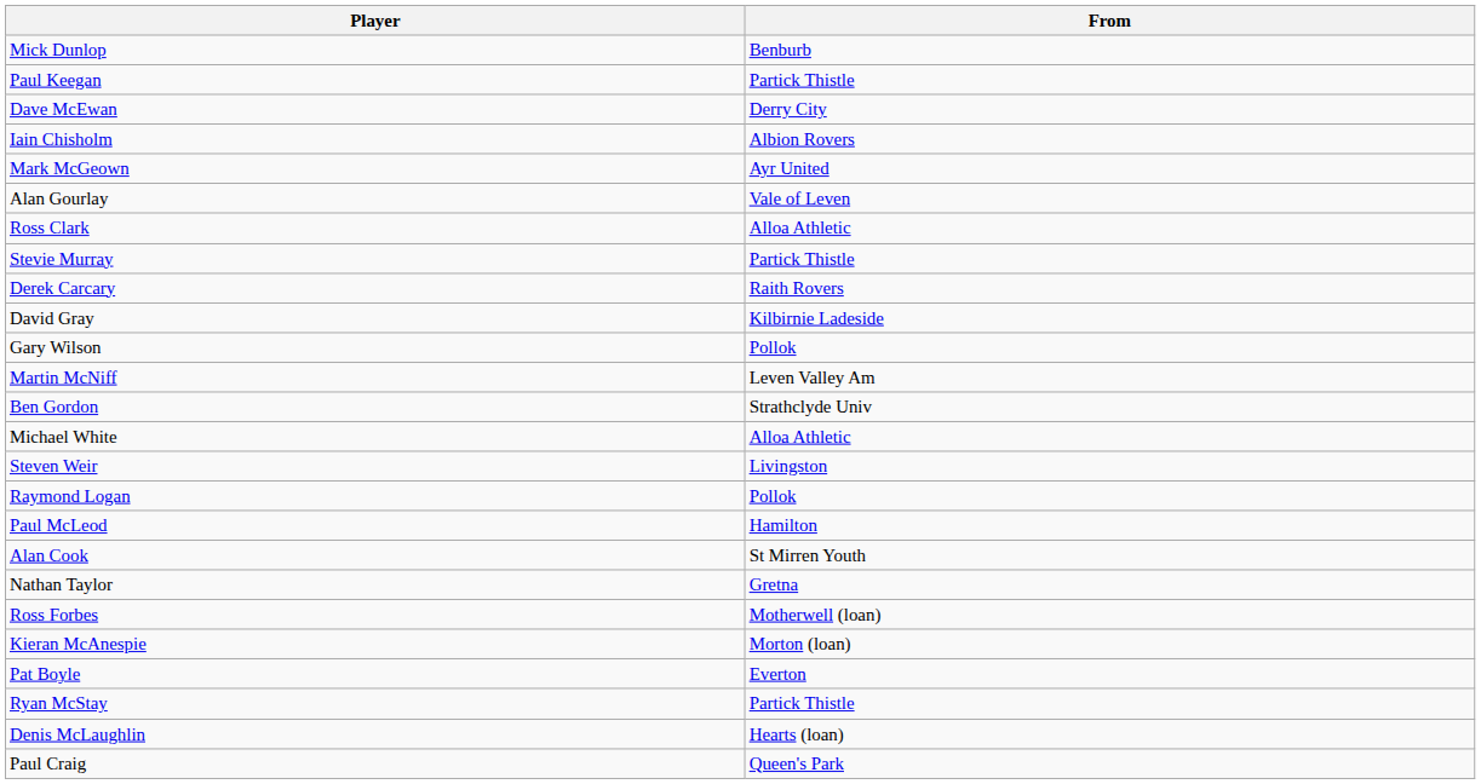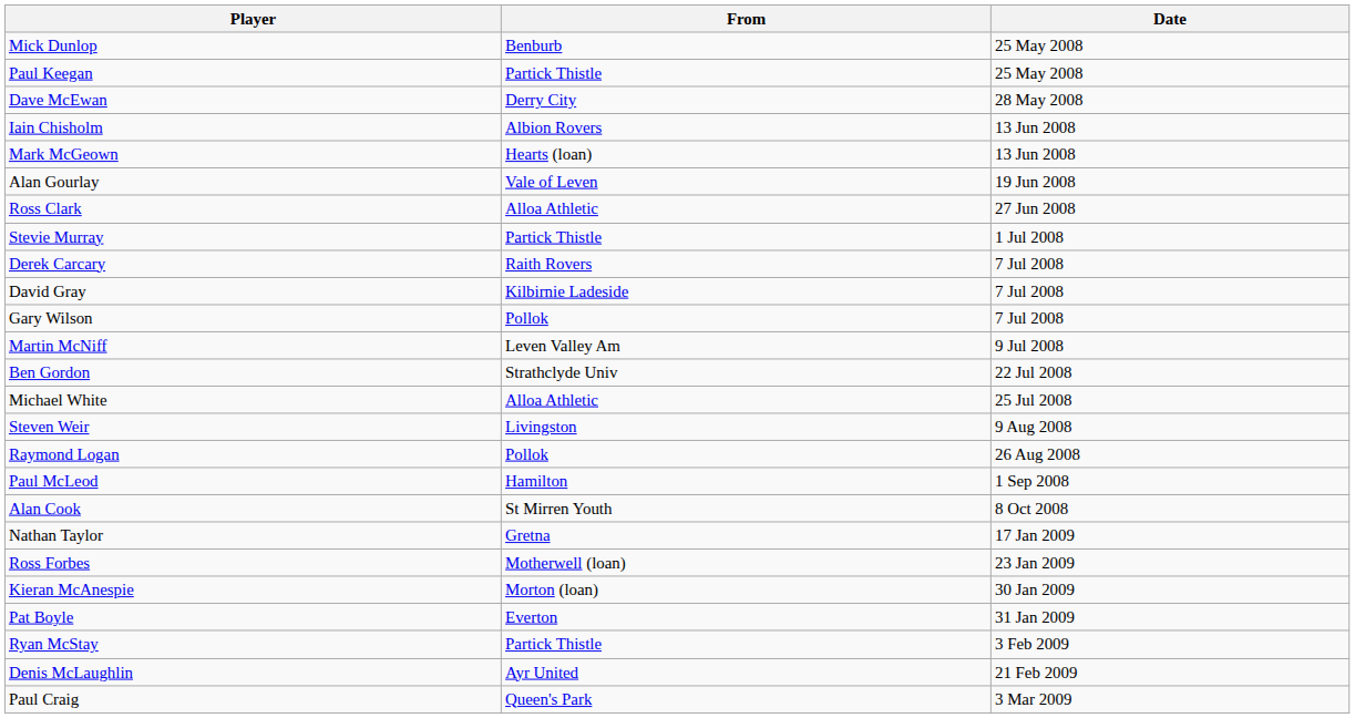 <table class="wikitable" style="text-align:center; font-size:95%;width:98%; text-align:left">
 <tr>
 <th>Player</th>
 <th>From</th>
+<th>Date</th>
 </tr>
 <tr>
 <td> <a href='#'>Mick Dunlop</a></td>
 <td> <a href='#'>Benburb</a></td>
+<td>25 May 2008</td>
 </tr>
 <tr>
 <td> <a href='#'>Paul Keegan</a></td>
 <td> <a href='#'>Partick Thistle</a></td>
+<td>25 May 2008</td>
 </tr>
 <tr>
 <td> <a href='#'>Dave McEwan</a></td>
 <td> <a href='#'>Derry City</a></td>
+<td>28 May 2008</td>
 </tr>
 <tr>
 <td> <a href='#'>Iain Chisholm</a></td>
 <td> <a href='#'>Albion Rovers</a></td>
+<td>13 Jun 2008</td>
 </tr>
 <tr>
 <td> <a href='#'>Mark McGeown</a></td>
-<td> <a href='#'>Ayr United</a></td>
+<td> <a href='#'>Hearts</a> (loan)</td>
+<td>13 Jun 2008</td>
 </tr>
 <tr>
 <td> Alan Gourlay</td>
 <td> <a href='#'>Vale of Leven</a></td>
+<td>19 Jun 2008</td>
 </tr>
 <tr>
 <td> <a href='#'>Ross Clark</a></td>
 <td> <a href='#'>Alloa Athletic</a></td>
+<td>27 Jun 2008</td>
 </tr>
 <tr>
 <td> <a href='#'>Stevie Murray</a></td>
 <td> <a href='#'>Partick Thistle</a></td>
+<td>1 Jul 2008</td>
 </tr>
 <tr>
 <td> <a href='#'>Derek Carcary</a></td>
 <td> <a href='#'>Raith Rovers</a></td>
+<td>7 Jul 2008</td>
 </tr>
 <tr>
 <td> David Gray</td>
 <td> <a href='#'>Kilbirnie Ladeside</a></td>
+<td>7 Jul 2008</td>
 </tr>
 <tr>
 <td> Gary Wilson</td>
 <td> <a href='#'>Pollok</a></td>
+<td>7 Jul 2008</td>
 </tr>
 <tr>
 <td> <a href='#'>Martin McNiff</a></td>
 <td> Leven Valley Am</td>
+<td>9 Jul 2008</td>
 </tr>
 <tr>
 <td> <a href='#'>Ben Gordon</a></td>
 <td> Strathclyde Univ</td>
+<td>22 Jul 2008</td>
 </tr>
 <tr>
 <td> Michael White</td>
 <td> <a href='#'>Alloa Athletic</a></td>
+<td>25 Jul 2008</td>
 </tr>
 <tr>
 <td> <a href='#'>Steven Weir</a></td>
 <td> <a href='#'>Livingston</a></td>
+<td>9 Aug 2008</td>
 </tr>
 <tr>
 <td> <a href='#'>Raymond Logan</a></td>
 <td> <a href='#'>Pollok</a></td>
+<td>26 Aug 2008</td>
 </tr>
 <tr>
 <td> <a href='#'>Paul McLeod</a></td>
 <td> <a href='#'>Hamilton</a></td>
+<td>1 Sep 2008</td>
 </tr>
 <tr>
 <td> <a href='#'>Alan Cook</a></td>
 <td> St Mirren Youth</td>
+<td>8 Oct 2008</td>
 </tr>
 <tr>
 <td> Nathan Taylor</td>
 <td> <a href='#'>Gretna</a></td>
+<td>17 Jan 2009</td>
 </tr>
 <tr>
 <td> <a href='#'>Ross Forbes</a></td>
 <td> <a href='#'>Motherwell</a> (loan)</td>
+<td>23 Jan 2009</td>
 </tr>
 <tr>
 <td> <a href='#'>Kieran McAnespie</a></td>
 <td> <a href='#'>Morton</a> (loan)</td>
+<td>30 Jan 2009</td>
 </tr>
 <tr>
 <td> <a href='#'>Pat Boyle</a></td>
 <td> <a href='#'>Everton</a></td>
+<td>31 Jan 2009</td>
 </tr>
 <tr>
 <td> <a href='#'>Ryan McStay</a></td>
 <td> <a href='#'>Partick Thistle</a></td>
+<td>3 Feb 2009</td>
 </tr>
 <tr>
 <td> <a href='#'>Denis McLaughlin</a></td>
-<td> <a href='#'>Hearts</a> (loan)</td>
+<td> <a href='#'>Ayr United</a></td>
+<td>21 Feb 2009</td>
 </tr>
 <tr>
 <td> Paul Craig</td>
 <td> <a href='#'>Queen's Park</a></td>
+<td>3 Mar 2009</td>
 </tr>
 </table>
